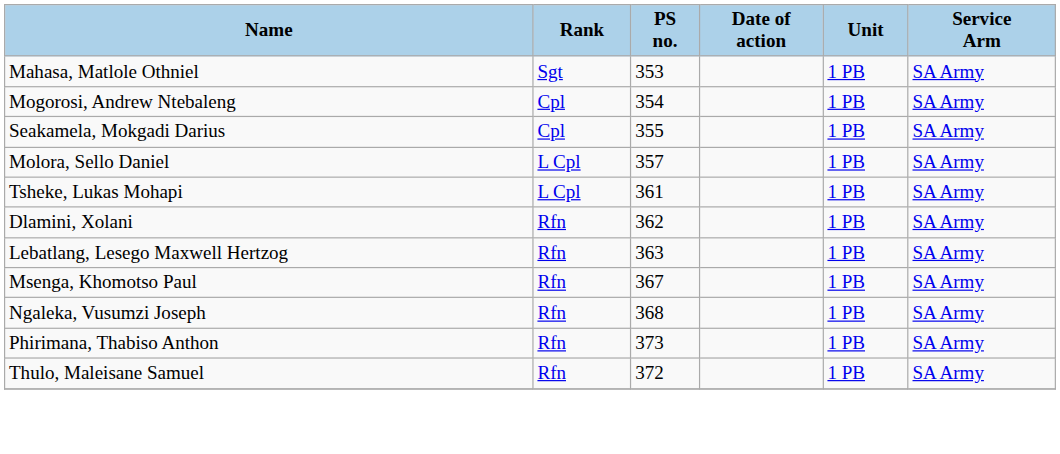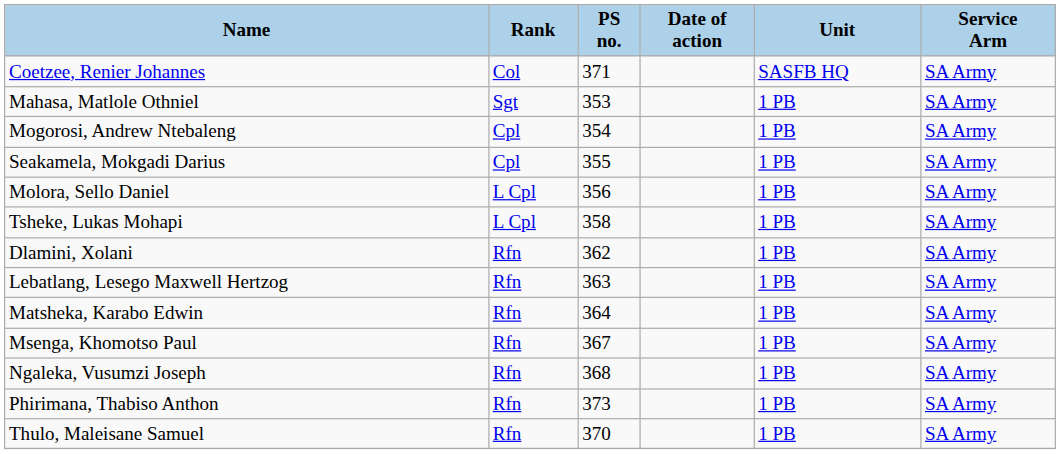 <table class="wikitable sortable" style="width:100%;">
 <tr>
 <th scope="row"; style="background-color: #ACD1E9;">Name</th>
 <th scope="row"; style="background-color: #ACD1E9;">Rank</th>
 <th scope="row"; style="background-color: #ACD1E9;">PS<br>no.</th>
 <th scope="row"; style="background-color: #ACD1E9;">Date of<br>action</th>
 <th scope="row"; style="background-color: #ACD1E9;">Unit</th>
 <th scope="row"; style="background-color: #ACD1E9;">Service<br>Arm</th>
+</tr>
+<tr>
+<td><a href='#'>Coetzee, Renier Johannes</a>  </td>
+<td data-sort-value="5"><a href='#'>Col</a></td>
+<td>371</td>
+<td></td>
+<td><a href='#'>SASFB HQ</a></td>
+<td><a href='#'>SA Army</a></td>
 </tr>
 <tr>
 <td>Mahasa, Matlole Othniel </td>
 <td data-sort-value="15"><a href='#'>Sgt</a></td>
 <td>353</td>
 <td></td>
 <td><a href='#'>1 PB</a></td>
 <td><a href='#'>SA Army</a></td>
 </tr>
 <tr>
 <td>Mogorosi, Andrew Ntebaleng </td>
 <td data-sort-value="16"><a href='#'>Cpl</a></td>
 <td>354</td>
 <td></td>
 <td><a href='#'>1 PB</a></td>
 <td><a href='#'>SA Army</a></td>
 </tr>
 <tr>
 <td>Seakamela, Mokgadi Darius </td>
 <td data-sort-value="16"><a href='#'>Cpl</a></td>
 <td>355</td>
 <td></td>
 <td><a href='#'>1 PB</a></td>
 <td><a href='#'>SA Army</a></td>
 </tr>
 <tr>
 <td>Molora, Sello Daniel </td>
 <td data-sort-value="17"><a href='#'>L Cpl</a></td>
-<td>357</td>
+<td>356</td>
 <td></td>
 <td><a href='#'>1 PB</a></td>
 <td><a href='#'>SA Army</a></td>
 </tr>
 <tr>
 <td>Tsheke, Lukas Mohapi </td>
 <td data-sort-value="17"><a href='#'>L Cpl</a></td>
-<td>361</td>
+<td>358</td>
 <td></td>
 <td><a href='#'>1 PB</a></td>
 <td><a href='#'>SA Army</a></td>
 </tr>
 <tr>
 <td>Dlamini, Xolani </td>
 <td data-sort-value="18"><a href='#'>Rfn</a></td>
 <td>362</td>
 <td></td>
 <td><a href='#'>1 PB</a></td>
 <td><a href='#'>SA Army</a></td>
 </tr>
 <tr>
 <td>Lebatlang, Lesego Maxwell Hertzog </td>
 <td data-sort-value="18"><a href='#'>Rfn</a></td>
 <td>363</td>
+<td></td>
+<td><a href='#'>1 PB</a></td>
+<td><a href='#'>SA Army</a></td>
+</tr>
+<tr>
+<td>Matsheka, Karabo Edwin </td>
+<td data-sort-value="18"><a href='#'>Rfn</a></td>
+<td>364</td>
 <td></td>
 <td><a href='#'>1 PB</a></td>
 <td><a href='#'>SA Army</a></td>
 </tr>
 <tr>
 <td>Msenga, Khomotso Paul </td>
 <td data-sort-value="18"><a href='#'>Rfn</a></td>
 <td>367</td>
 <td></td>
 <td><a href='#'>1 PB</a></td>
 <td><a href='#'>SA Army</a></td>
 </tr>
 <tr>
 <td>Ngaleka, Vusumzi Joseph </td>
 <td data-sort-value="18"><a href='#'>Rfn</a></td>
 <td>368</td>
 <td></td>
 <td><a href='#'>1 PB</a></td>
 <td><a href='#'>SA Army</a></td>
 </tr>
 <tr>
 <td>Phirimana, Thabiso Anthon </td>
 <td data-sort-value="18"><a href='#'>Rfn</a></td>
 <td>373</td>
 <td></td>
 <td><a href='#'>1 PB</a></td>
 <td><a href='#'>SA Army</a></td>
 </tr>
 <tr>
 <td>Thulo, Maleisane Samuel </td>
 <td data-sort-value="18"><a href='#'>Rfn</a></td>
-<td>372</td>
+<td>370</td>
 <td></td>
 <td><a href='#'>1 PB</a></td>
 <td><a href='#'>SA Army</a></td>
 </tr>
 <tr>
 </tr>
 </table>
